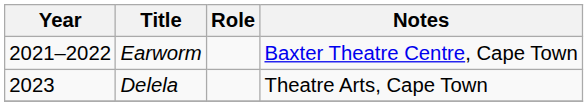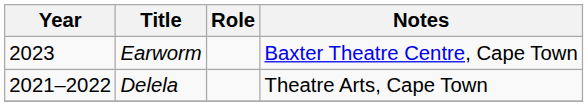 <table class="wikitable unsortable">
 <tr>
 <th>Year</th>
 <th>Title</th>
 <th>Role</th>
 <th>Notes</th>
 </tr>
 <tr>
-<td>2021–2022</td>
+<td>2023</td>
 <td><em>Earworm</em></td>
 <td></td>
 <td><a href='#'>Baxter Theatre Centre</a>, Cape Town</td>
 </tr>
 <tr>
-<td>2023</td>
+<td>2021–2022</td>
 <td><em>Delela</em></td>
 <td></td>
 <td>Theatre Arts, Cape Town</td>
 </tr>
 <tr>
 </tr>
 </table>
